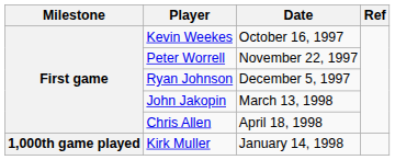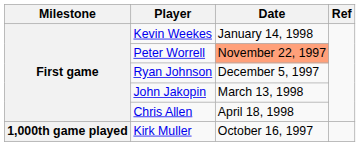 <table class="wikitable">
 <tr>
 <th scope="col">Milestone</th>
 <th scope="col">Player</th>
 <th scope="col">Date</th>
 <th scope="col">Ref</th>
 </tr>
 <tr>
 <th rowspan=5>First game</th>
 <td><a href='#'>Kevin Weekes</a></td>
-<td>October 16, 1997</td>
+<td>January 14, 1998</td>
 <td rowspan=5></td>
 </tr>
 <tr>
 <td><a href='#'>Peter Worrell</a></td>
-<td>November 22, 1997</td>
+<td style="background: lightsalmon;">November 22, 1997</td>
 </tr>
 <tr>
 <td><a href='#'>Ryan Johnson</a></td>
 <td>December 5, 1997</td>
 </tr>
 <tr>
 <td><a href='#'>John Jakopin</a></td>
 <td>March 13, 1998</td>
 </tr>
 <tr>
 <td><a href='#'>Chris Allen</a></td>
 <td>April 18, 1998</td>
 </tr>
 <tr>
 <th>1,000th game played</th>
 <td><a href='#'>Kirk Muller</a></td>
-<td>January 14, 1998</td>
+<td>October 16, 1997</td>
 <td></td>
 </tr>
 </table>
